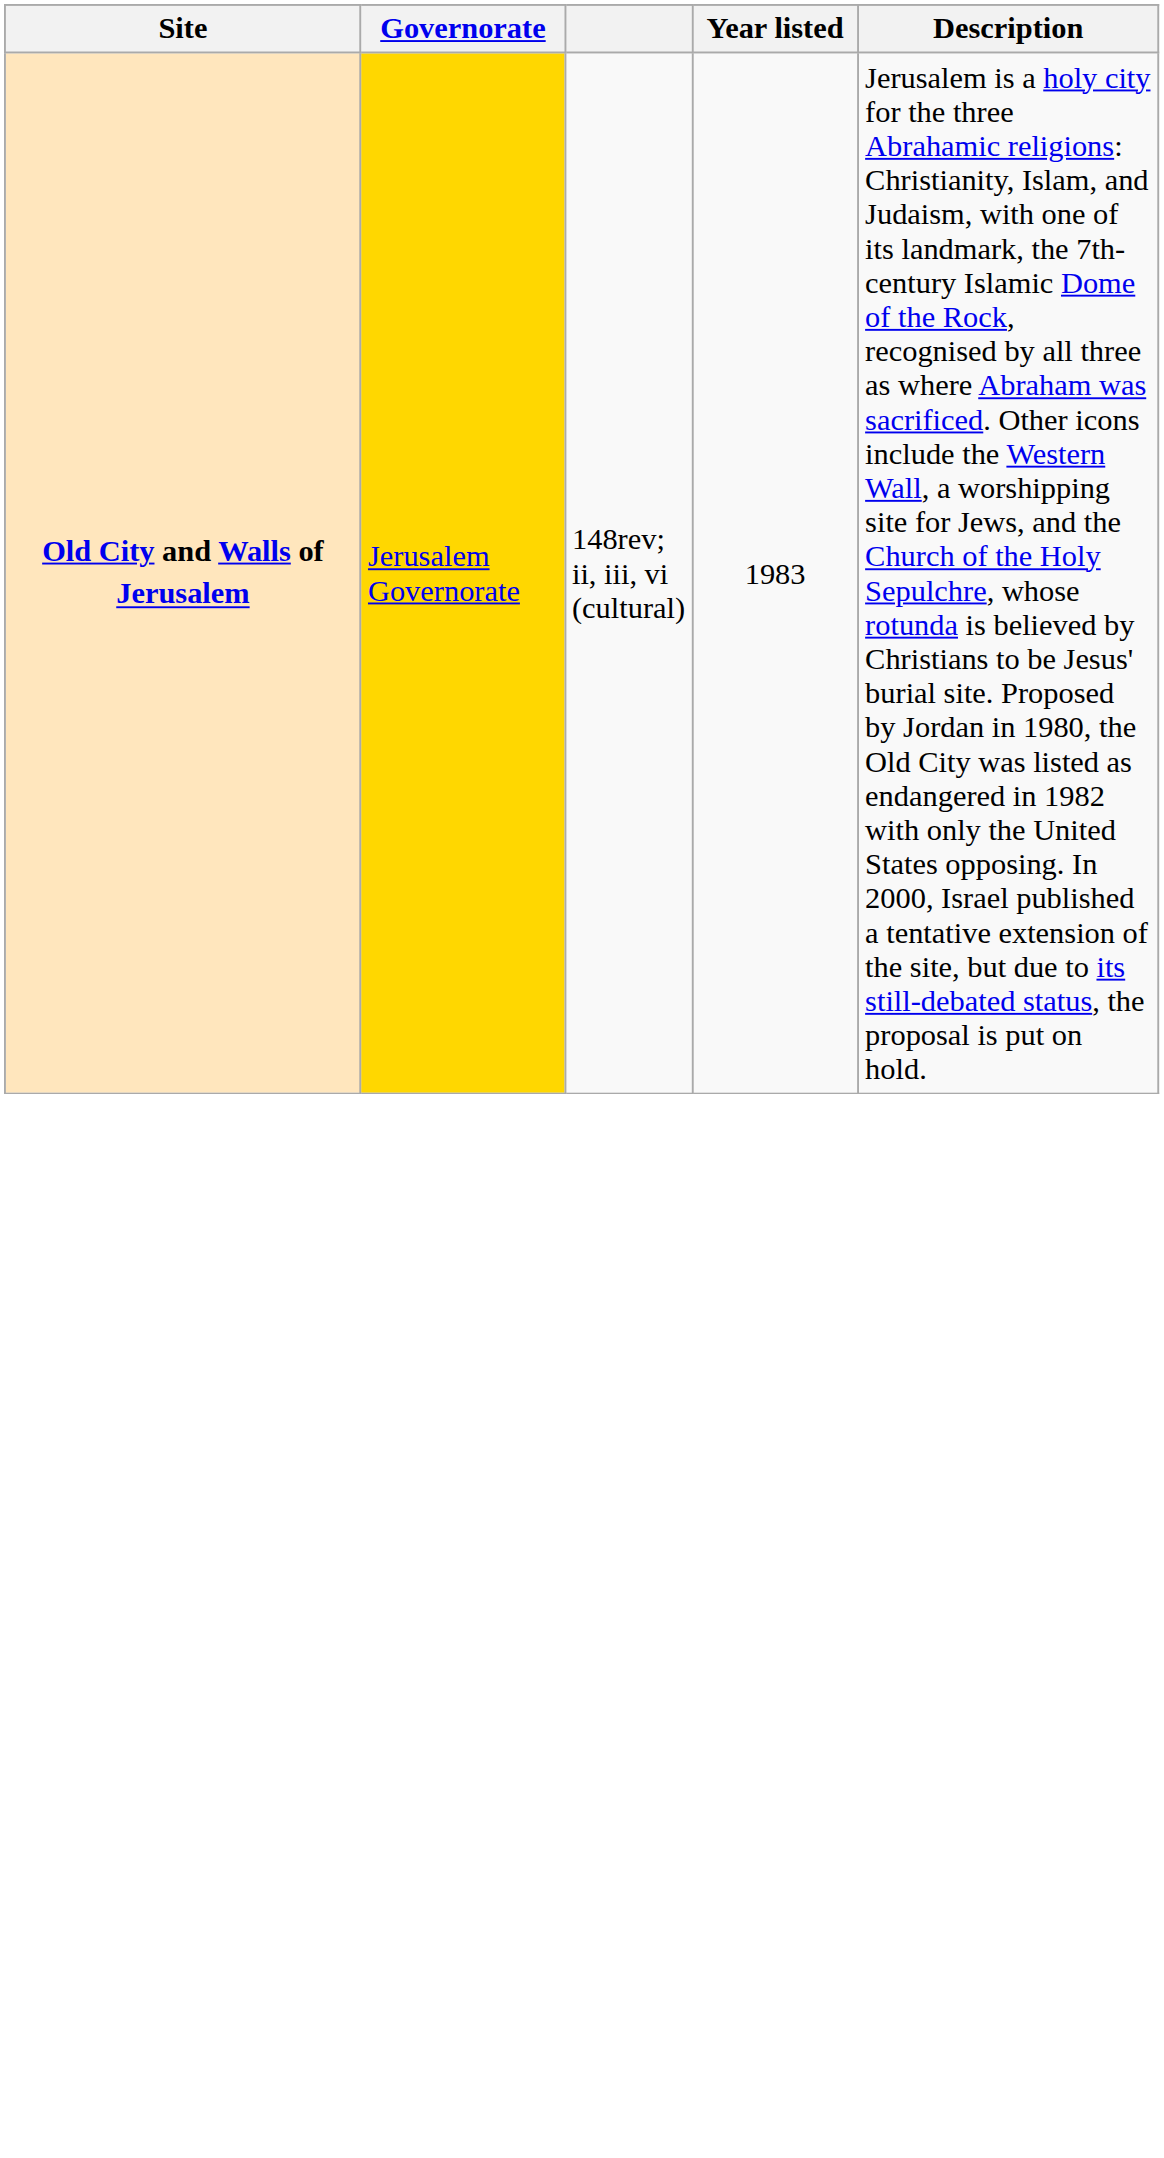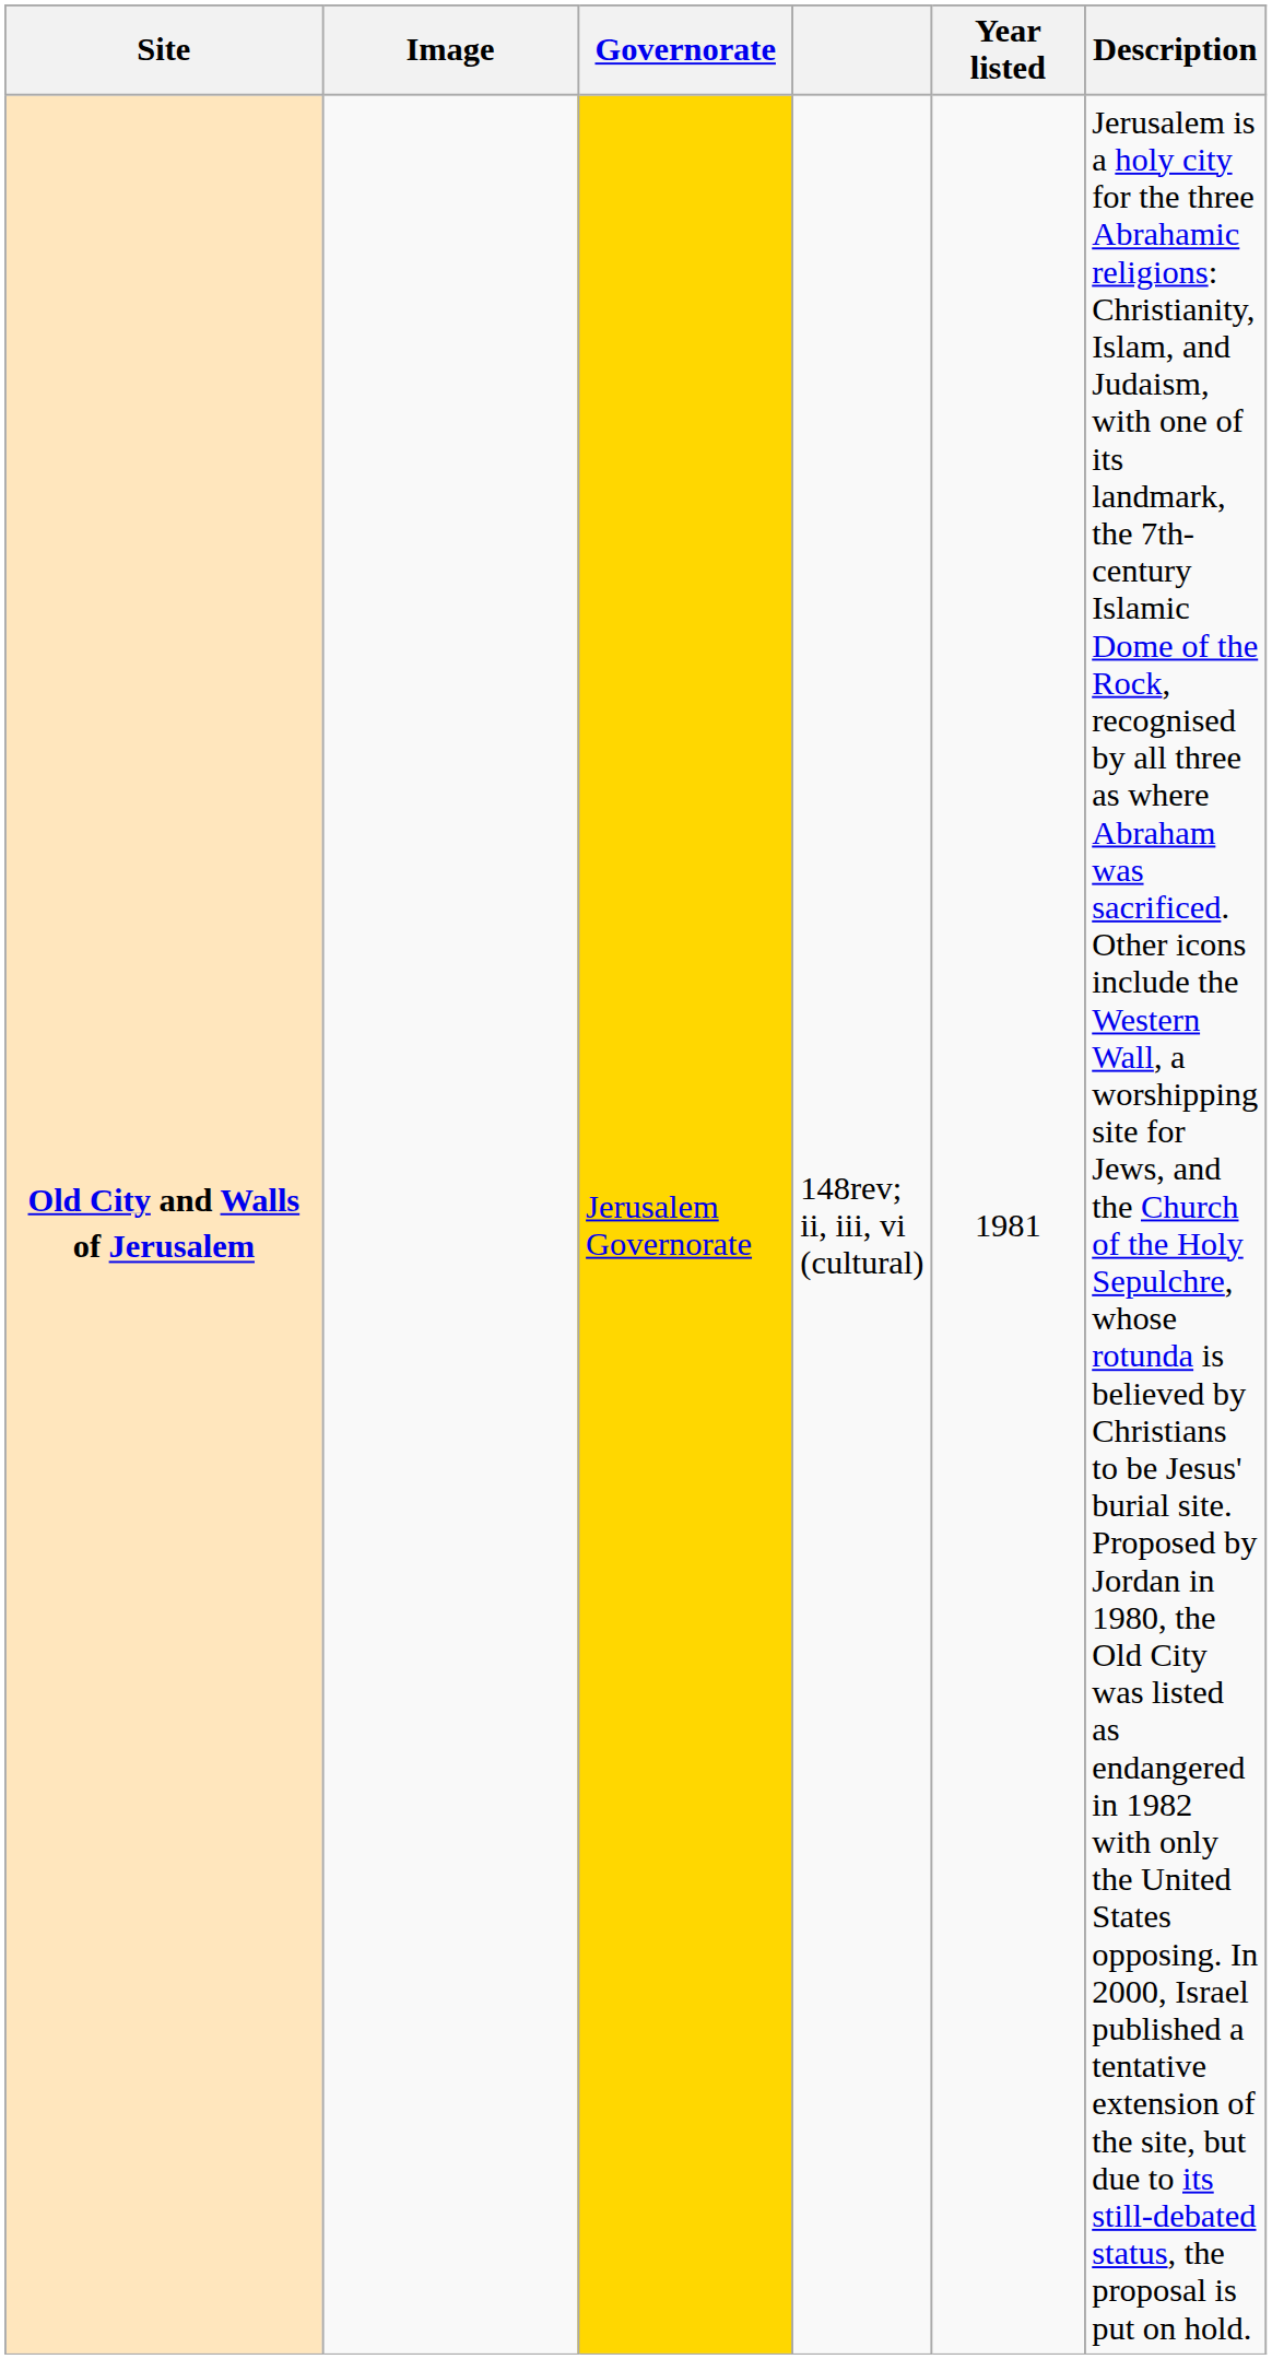 <table class="wikitable sortable plainrowheaders">
 <tr>
 <th style="width:180px;" scope="col">Site</th>
+<th class="unsortable" style="width:150px;" scope="col">Image</th>
 <th style="width:100px;" scope="col"><a href='#'>Governorate</a></th>
 <th style="width:50px;" scope="col"></th>
 <th style="width:80px;" scope="col">Year listed</th>
 <th scope="col" class="unsortable">Description</th>
 </tr>
 <tr>
 <th scope="row" style="background:#ffe6bd;"><a href='#'>Old City</a> and <a href='#'>Walls</a> of <a href='#'>Jerusalem</a><sup></sup></th>
+<td></td>
 <td style="background: gold;"><a href='#'>Jerusalem Governorate</a></td>
 <td>148rev; ii, iii, vi (cultural)</td>
-<td align="center">1983</td>
+<td align="center">1981</td>
 <td>Jerusalem is a <a href='#'>holy city</a> for the three <a href='#'>Abrahamic religions</a>: Christianity, Islam, and Judaism, with one of its landmark, the 7th-century Islamic <a href='#'>Dome of the Rock</a>, recognised by all three as where <a href='#'>Abraham was sacrificed</a>. Other icons include the <a href='#'>Western Wall</a>, a worshipping site for Jews, and the <a href='#'>Church of the Holy Sepulchre</a>, whose <a href='#'>rotunda</a> is believed by Christians to be Jesus' burial site. Proposed by Jordan in 1980, the Old City was listed as endangered in 1982 with only the United States opposing. In 2000, Israel published a tentative extension of the site, but due to <a href='#'>its still-debated status</a>, the proposal is put on hold.</td>
 </tr>
 </table>
